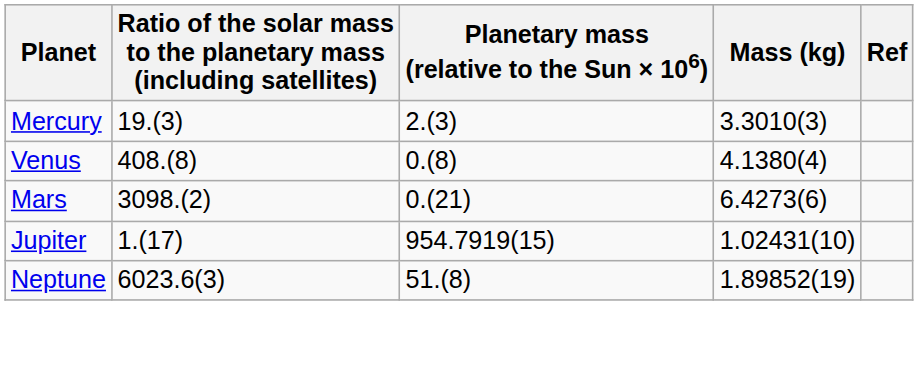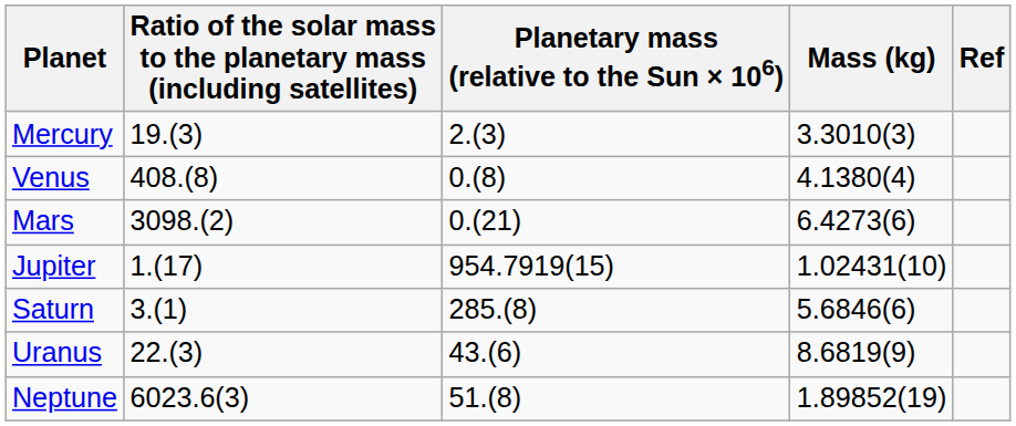 <table class="wikitable" style="margin-left: 20px;">
 <tr>
 <th>Planet</th>
 <th>Ratio of the solar mass<br>to the planetary mass<br>(including satellites)</th>
 <th>Planetary mass<br>(relative to the Sun × 10<sup>6</sup>)</th>
 <th>Mass (kg)</th>
 <th>Ref</th>
 </tr>
 <tr>
 <td><a href='#'>Mercury</a></td>
 <td>19.(3)</td>
 <td>2.(3)</td>
 <td>3.3010(3)</td>
 <td align="center"></td>
 </tr>
 <tr>
 <td><a href='#'>Venus</a></td>
 <td>408.(8)</td>
 <td>0.(8)</td>
 <td>4.1380(4)</td>
 <td align="center"></td>
 </tr>
 <tr>
 <td><a href='#'>Mars</a></td>
 <td>3098.(2)</td>
 <td>0.(21)</td>
 <td>6.4273(6)</td>
 <td align="center"></td>
 </tr>
 <tr>
 <td><a href='#'>Jupiter</a></td>
 <td>1.(17)</td>
 <td>954.7919(15)</td>
 <td>1.02431(10)</td>
 <td align="center"></td>
 </tr>
 <tr>
+<td><a href='#'>Saturn</a></td>
+<td>3.(1)</td>
+<td>285.(8)</td>
+<td>5.6846(6)</td>
+<td align="center"></td>
+</tr>
+<tr>
+<td><a href='#'>Uranus</a></td>
+<td>22.(3)</td>
+<td>43.(6)</td>
+<td>8.6819(9)</td>
+<td align="center"></td>
+</tr>
+<tr>
 <td><a href='#'>Neptune</a></td>
 <td>6023.6(3)</td>
 <td>51.(8)</td>
 <td>1.89852(19)</td>
 <td align="center"></td>
 </tr>
 </table>
